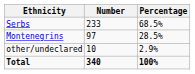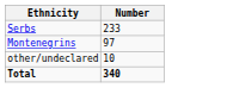 <table class="wikitable">
 <tr>
 <th width="100px">Ethnicity</th>
 <th width="80px">Number</th>
-<th width="80px">Percentage</th>
 </tr>
 <tr>
 <td><a href='#'>Serbs</a></td>
 <td>233</td>
-<td>68.5%</td>
 </tr>
 <tr>
 <td><a href='#'>Montenegrins</a></td>
 <td>97</td>
-<td>28.5%</td>
 </tr>
 <tr>
 <td>other/undeclared</td>
 <td>10</td>
-<td>2.9%</td>
 </tr>
 <tr>
 <td><strong>Total</strong></td>
 <td><strong>340</strong></td>
-<td><strong>100%</strong></td>
 </tr>
 </table>
